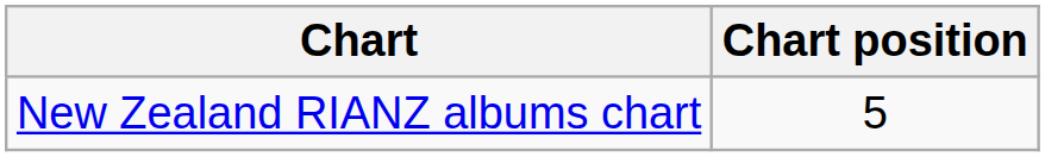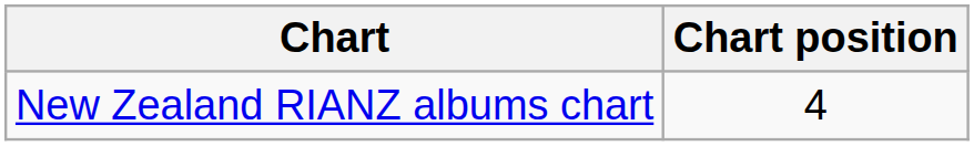 <table class="wikitable">
 <tr>
 <th>Chart</th>
 <th>Chart position</th>
 </tr>
 <tr>
 <td><a href='#'>New Zealand RIANZ albums chart</a></td>
-<td style="text-align:center;">5</td>
+<td style="text-align:center;">4</td>
 </tr>
 </table>
